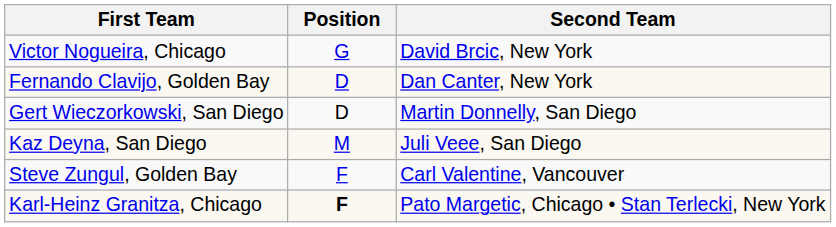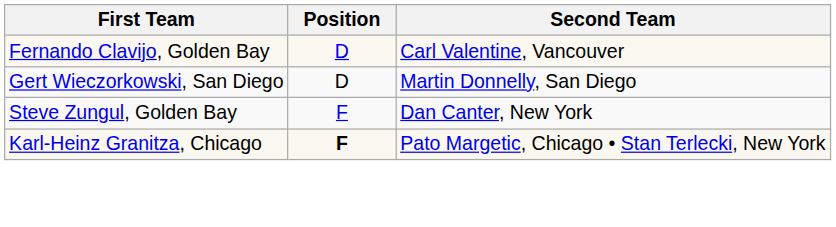 <table class="wikitable">
 <tr>
 <th>First Team</th>
 <th>  Position  </th>
 <th>Second Team</th>
 </tr>
-<tr>
-<td><a href='#'>Victor Nogueira</a>, Chicago</td>
-<td align=center><a href='#'>G</a></td>
-<td><a href='#'>David Brcic</a>, New York</td>
-</tr>
 <tr bgcolor=#FAF8F0>
 <td><a href='#'>Fernando Clavijo</a>, Golden Bay</td>
 <td align=center><a href='#'>D</a></td>
-<td><a href='#'>Dan Canter</a>, New York</td>
+<td><a href='#'>Carl Valentine</a>, Vancouver</td>
 </tr>
 <tr>
 <td><a href='#'>Gert Wieczorkowski</a>, San Diego</td>
 <td align=center>D</td>
 <td><a href='#'>Martin Donnelly</a>, San Diego</td>
 </tr>
-<tr bgcolor=#FAF8F0>
-<td><a href='#'>Kaz Deyna</a>, San Diego</td>
-<td align=center><a href='#'>M</a></td>
-<td><a href='#'>Juli Veee</a>, San Diego</td>
-</tr>
 <tr>
 <td><a href='#'>Steve Zungul</a>, Golden Bay</td>
 <td align=center><a href='#'>F</a></td>
-<td><a href='#'>Carl Valentine</a>, Vancouver</td>
+<td><a href='#'>Dan Canter</a>, New York</td>
 </tr>
 <tr bgcolor=#FAF8F0>
 <td><a href='#'>Karl-Heinz Granitza</a>, Chicago</td>
 <td align=center><strong>F</strong></td>
 <td><a href='#'>Pato Margetic</a>, Chicago • <a href='#'>Stan Terlecki</a>, New York</td>
 </tr>
 </table>
